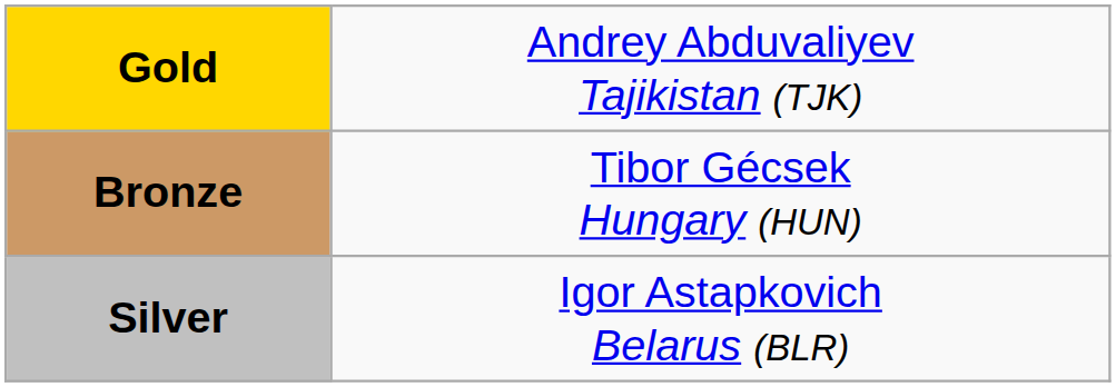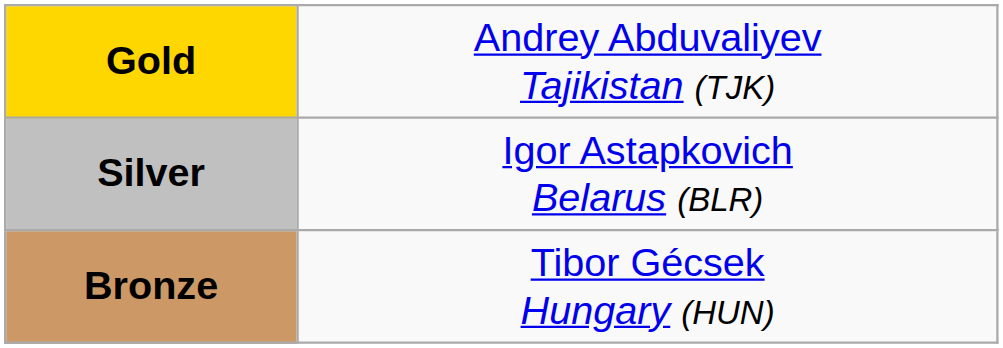 <table class="wikitable" style=" text-align:center; font-size:110%;" width="35%">
 <tr>
 <td bgcolor="gold"><strong>Gold</strong></td>
 <td> <a href='#'>Andrey Abduvaliyev</a><br><em><a href='#'>Tajikistan</a> <small>(TJK)</small></em></td>
 </tr>
 <tr>
+<td bgcolor="silver"><strong>Silver</strong></td>
+<td> <a href='#'>Igor Astapkovich</a><br><em><a href='#'>Belarus</a> <small>(BLR)</small></em></td>
+</tr>
+<tr>
 <td bgcolor="CC9966"><strong>Bronze</strong></td>
 <td> <a href='#'>Tibor Gécsek</a><br><em><a href='#'>Hungary</a> <small>(HUN)</small></em></td>
 </tr>
-<tr>
-<td bgcolor="silver"><strong>Silver</strong></td>
-<td> <a href='#'>Igor Astapkovich</a><br><em><a href='#'>Belarus</a> <small>(BLR)</small></em></td>
-</tr>
 </table>
